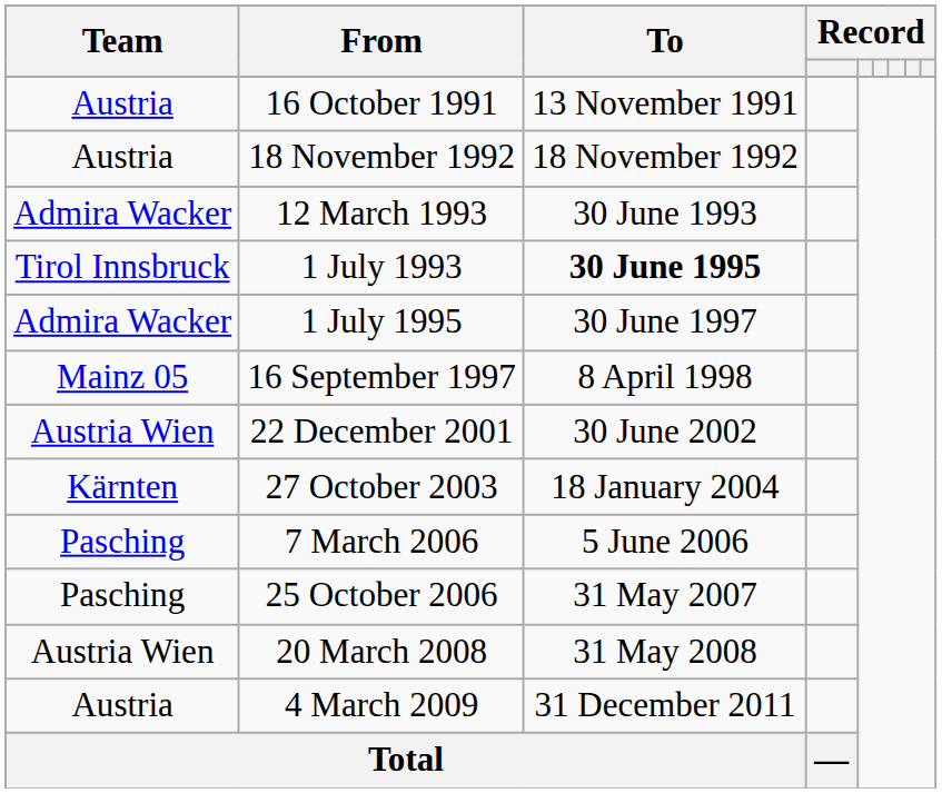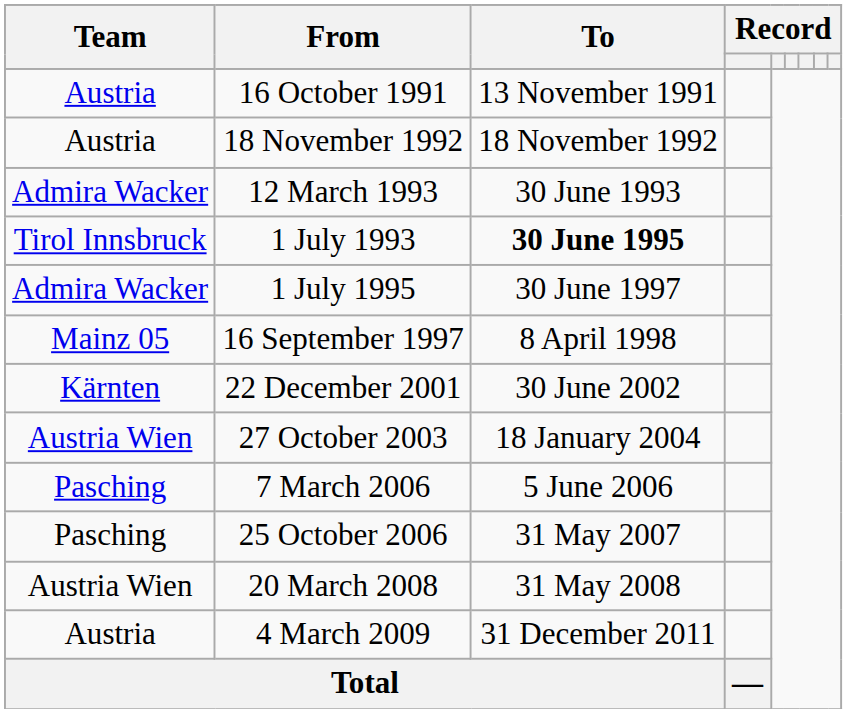 <table class="wikitable" style="text-align: center">
 <tr>
 <th rowspan="2">Team</th>
 <th rowspan="2">From</th>
 <th rowspan="2">To</th>
 <th colspan="6">Record</th>
 </tr>
 <tr>
 <th></th>
 <th></th>
 <th></th>
 <th></th>
 <th></th>
 <th></th>
 </tr>
 <tr>
 <td><a href='#'>Austria</a></td>
 <td>16 October 1991</td>
 <td>13 November 1991<br></td>
 <td></td>
 </tr>
 <tr>
 <td>Austria</td>
 <td>18 November 1992</td>
 <td>18 November 1992<br></td>
 <td></td>
 </tr>
 <tr>
 <td><a href='#'>Admira Wacker</a></td>
 <td>12 March 1993</td>
 <td>30 June 1993<br></td>
 <td></td>
 </tr>
 <tr>
 <td><a href='#'>Tirol Innsbruck</a></td>
 <td>1 July 1993</td>
 <td><strong>30 June 1995<br></strong></td>
 <td></td>
 </tr>
 <tr>
 <td><a href='#'>Admira Wacker</a></td>
 <td>1 July 1995</td>
 <td>30 June 1997<br></td>
 <td></td>
 </tr>
 <tr>
 <td><a href='#'>Mainz 05</a></td>
 <td>16 September 1997</td>
 <td>8 April 1998<br></td>
 <td></td>
 </tr>
 <tr>
-<td><a href='#'>Austria Wien</a></td>
+<td><a href='#'>Kärnten</a></td>
 <td>22 December 2001</td>
 <td>30 June 2002<br></td>
 <td></td>
 </tr>
 <tr>
-<td><a href='#'>Kärnten</a></td>
+<td><a href='#'>Austria Wien</a></td>
 <td>27 October 2003</td>
 <td>18 January 2004<br></td>
 <td></td>
 </tr>
 <tr>
 <td><a href='#'>Pasching</a></td>
 <td>7 March 2006</td>
 <td>5 June 2006<br></td>
 <td></td>
 </tr>
 <tr>
 <td>Pasching</td>
 <td>25 October 2006</td>
 <td>31 May 2007<br></td>
 <td></td>
 </tr>
 <tr>
 <td>Austria Wien</td>
 <td>20 March 2008</td>
 <td>31 May 2008<br></td>
 <td></td>
 </tr>
 <tr>
 <td>Austria</td>
 <td>4 March 2009</td>
 <td>31 December 2011<br></td>
 <td></td>
 </tr>
 <tr>
 <th colspan="3">Total<br></th>
 <th>—</th>
 </tr>
 </table>
